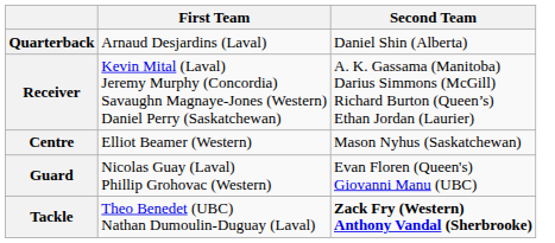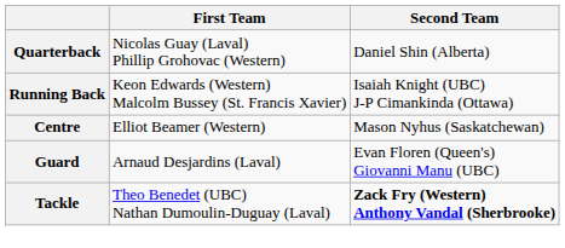 <table class="wikitable">
 <tr>
 <th></th>
 <th>First Team</th>
 <th>Second Team</th>
 </tr>
 <tr>
 <th>Quarterback</th>
-<td>Arnaud Desjardins (Laval)</td>
+<td>Nicolas Guay (Laval)<br>Phillip Grohovac (Western)</td>
 <td>Daniel Shin (Alberta)</td>
 </tr>
 <tr>
-<th>Receiver</th>
-<td><a href='#'>Kevin Mital</a> (Laval)<br>Jeremy Murphy (Concordia)<br>Savaughn Magnaye-Jones (Western)<br>Daniel Perry (Saskatchewan)</td>
-<td>A. K. Gassama (Manitoba)<br>Darius Simmons (McGill)<br>Richard Burton (Queen’s)<br>Ethan Jordan (Laurier)</td>
+<th>Running Back</th>
+<td>Keon Edwards (Western)<br>Malcolm Bussey (St. Francis Xavier)</td>
+<td>Isaiah Knight (UBC)<br>J-P Cimankinda (Ottawa)</td>
 </tr>
 <tr>
 <th>Centre</th>
 <td>Elliot Beamer (Western)</td>
 <td>Mason Nyhus (Saskatchewan)</td>
 </tr>
 <tr>
 <th>Guard</th>
-<td>Nicolas Guay (Laval)<br>Phillip Grohovac (Western)</td>
+<td>Arnaud Desjardins (Laval)</td>
 <td>Evan Floren (Queen's)<br><a href='#'>Giovanni Manu</a> (UBC)</td>
 </tr>
 <tr>
 <th>Tackle</th>
 <td><a href='#'>Theo Benedet</a> (UBC)<br>Nathan Dumoulin-Duguay (Laval)</td>
 <td><strong>Zack Fry (Western)<br><a href='#'>Anthony Vandal</a> (Sherbrooke)</strong></td>
 </tr>
 </table>
